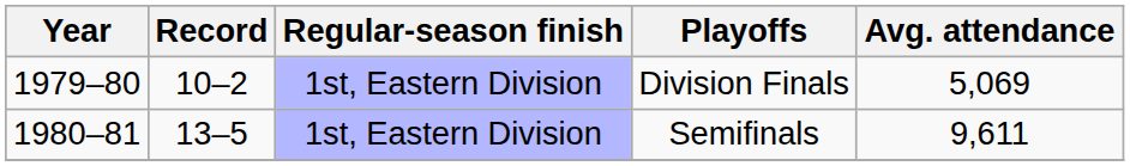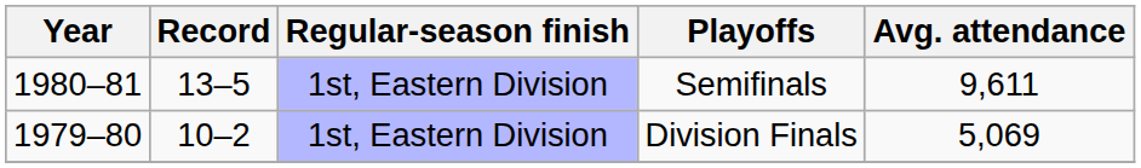 <table class="wikitable" style="text-align:center">
 <tr>
 <th>Year</th>
 <th>Record</th>
 <th>Regular-season finish</th>
 <th>Playoffs</th>
 <th>Avg. attendance</th>
 </tr>
 <tr>
+<td>1980–81</td>
+<td>13–5</td>
+<td bgcolor="#b3b7ff">1st, Eastern Division</td>
+<td>Semifinals</td>
+<td>9,611</td>
+</tr>
+<tr>
 <td>1979–80</td>
 <td>10–2</td>
 <td bgcolor="#b3b7ff">1st, Eastern Division</td>
 <td>Division Finals</td>
 <td>5,069</td>
 </tr>
 <tr>
-<td>1980–81</td>
-<td>13–5</td>
-<td bgcolor="#b3b7ff">1st, Eastern Division</td>
-<td>Semifinals</td>
-<td>9,611</td>
-</tr>
-<tr>
 </tr>
 </table>
